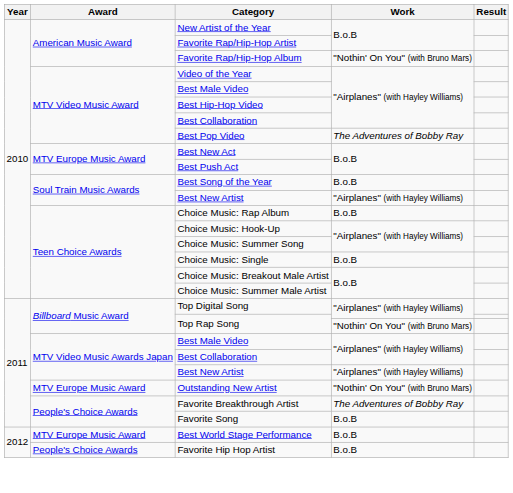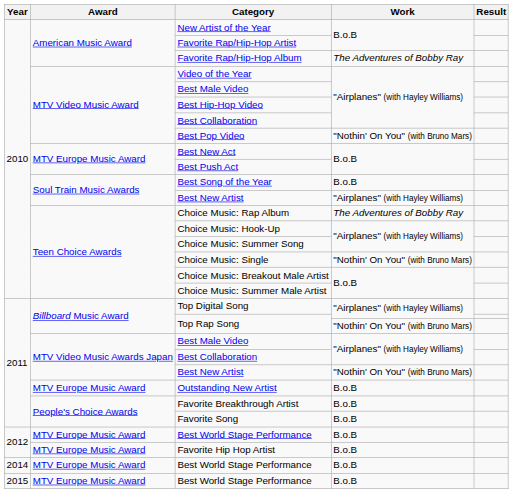 <table class="wikitable">
 <tr>
 <th>Year</th>
 <th>Award</th>
 <th>Category</th>
 <th>Work</th>
 <th>Result</th>
 </tr>
 <tr>
 <td rowspan="18">2010</td>
 <td rowspan="3"><a href='#'>American Music Award</a></td>
 <td><a href='#'>New Artist of the Year</a></td>
 <td rowspan="2">B.o.B</td>
 <td></td>
 </tr>
 <tr>
 <td><a href='#'>Favorite Rap/Hip-Hop Artist</a></td>
 <td></td>
 </tr>
 <tr>
 <td><a href='#'>Favorite Rap/Hip-Hop Album</a></td>
-<td>"Nothin' On You" <small>(with Bruno Mars)</small></td>
+<td><em>The Adventures of Bobby Ray</em></td>
 <td></td>
 </tr>
 <tr>
 <td rowspan="5"><a href='#'>MTV Video Music Award</a></td>
 <td><a href='#'>Video of the Year</a></td>
 <td rowspan="4">"Airplanes" <small>(with Hayley Williams)</small></td>
 <td></td>
 </tr>
 <tr>
 <td><a href='#'>Best Male Video</a></td>
 <td></td>
 </tr>
 <tr>
 <td><a href='#'>Best Hip-Hop Video</a></td>
 <td></td>
 </tr>
 <tr>
 <td><a href='#'>Best Collaboration</a></td>
 <td></td>
 </tr>
 <tr>
 <td><a href='#'>Best Pop Video</a></td>
-<td><em>The Adventures of Bobby Ray</em></td>
+<td>"Nothin' On You" <small>(with Bruno Mars)</small></td>
 <td></td>
 </tr>
 <tr>
 <td rowspan="2"><a href='#'>MTV Europe Music Award</a></td>
 <td><a href='#'>Best New Act</a></td>
 <td rowspan="2">B.o.B</td>
 <td></td>
 </tr>
 <tr>
 <td><a href='#'>Best Push Act</a></td>
 <td></td>
 </tr>
 <tr>
 <td rowspan="2"><a href='#'>Soul Train Music Awards</a></td>
 <td><a href='#'>Best Song of the Year</a></td>
 <td>B.o.B</td>
 <td></td>
 </tr>
 <tr>
 <td><a href='#'>Best New Artist</a></td>
 <td>"Airplanes" <small>(with Hayley Williams)</small></td>
 <td></td>
 </tr>
 <tr>
 <td rowspan="6"><a href='#'>Teen Choice Awards</a></td>
 <td>Choice Music: Rap Album</td>
-<td>B.o.B</td>
+<td><em>The Adventures of Bobby Ray</em></td>
 <td></td>
 </tr>
 <tr>
 <td>Choice Music: Hook-Up</td>
 <td rowspan="2">"Airplanes" <small>(with Hayley Williams)</small></td>
 <td></td>
 </tr>
 <tr>
 <td>Choice Music: Summer Song</td>
 <td></td>
 </tr>
 <tr>
 <td>Choice Music: Single</td>
-<td>B.o.B</td>
+<td>"Nothin' On You" <small>(with Bruno Mars)</small></td>
 <td></td>
 </tr>
 <tr>
 <td>Choice Music: Breakout Male Artist</td>
 <td rowspan="2">B.o.B</td>
 <td></td>
 </tr>
 <tr>
 <td>Choice Music: Summer Male Artist</td>
 <td></td>
 </tr>
 <tr>
 <td rowspan="9">2011</td>
 <td rowspan="3"><a href='#'><em>Billboard</em> Music Award</a></td>
 <td>Top Digital Song</td>
 <td rowspan="2">"Airplanes" <small>(with Hayley Williams)</small></td>
 <td></td>
 </tr>
 <tr>
 <td rowspan="2">Top Rap Song</td>
 <td></td>
 </tr>
 <tr>
 <td>"Nothin' On You" <small>(with Bruno Mars)</small></td>
 <td></td>
 </tr>
 <tr>
 <td rowspan="3"><a href='#'>MTV Video Music Awards Japan</a></td>
 <td><a href='#'>Best Male Video</a></td>
 <td rowspan="2">"Airplanes" <small>(with Hayley Williams)</small></td>
 <td></td>
 </tr>
 <tr>
 <td><a href='#'>Best Collaboration</a></td>
 <td></td>
 </tr>
 <tr>
 <td><a href='#'>Best New Artist</a></td>
-<td>"Airplanes" <small>(with Hayley Williams)</small></td>
+<td>"Nothin' On You" <small>(with Bruno Mars)</small></td>
 <td></td>
 </tr>
 <tr>
 <td><a href='#'>MTV Europe Music Award</a></td>
 <td><a href='#'>Outstanding New Artist</a></td>
-<td>"Nothin' On You" <small>(with Bruno Mars)</small></td>
+<td>B.o.B</td>
 <td></td>
 </tr>
 <tr>
 <td rowspan="2"><a href='#'>People's Choice Awards</a></td>
 <td>Favorite Breakthrough Artist</td>
-<td><em>The Adventures of Bobby Ray</em></td>
+<td>B.o.B</td>
 <td></td>
 </tr>
 <tr>
 <td>Favorite Song</td>
 <td>B.o.B</td>
 <td></td>
 </tr>
 <tr>
 <td rowspan="2">2012</td>
 <td><a href='#'>MTV Europe Music Award</a></td>
 <td><a href='#'>Best World Stage Performance</a></td>
 <td>B.o.B</td>
 <td></td>
 </tr>
 <tr>
-<td><a href='#'>People's Choice Awards</a></td>
+<td><a href='#'>MTV Europe Music Award</a></td>
 <td>Favorite Hip Hop Artist</td>
 <td>B.o.B</td>
 <td></td>
 </tr>
+<tr>
+<td>2014</td>
+<td><a href='#'>MTV Europe Music Award</a></td>
+<td>Best World Stage Performance</td>
+<td>B.o.B</td>
+<td></td>
+</tr>
+<tr>
+<td>2015</td>
+<td><a href='#'>MTV Europe Music Award</a></td>
+<td>Best World Stage Performance</td>
+<td>B.o.B</td>
+<td></td>
+</tr>
 </table>
